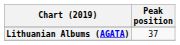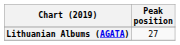 <table class="wikitable sortable plainrowheaders" style="text-align:center">
 <tr>
 <th scope="col">Chart (2019)</th>
 <th scope="col">Peak<br>position</th>
 </tr>
 <tr>
 </tr>
 <tr>
 </tr>
 <tr>
 <th scope="row">Lithuanian Albums (<a href='#'>AGATA</a>)</th>
-<td>37</td>
+<td>27</td>
 </tr>
 <tr>
 </tr>
 </table>
